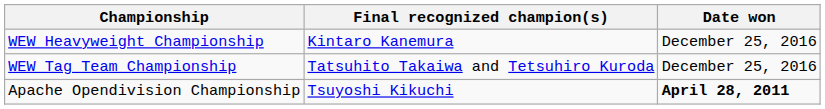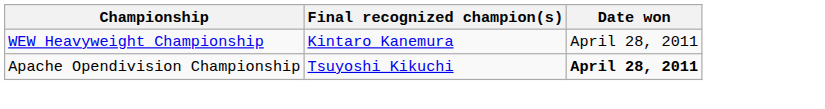 <table class="wikitable">
 <tr>
 <th>Championship</th>
 <th>Final recognized champion(s)</th>
 <th>Date won</th>
 </tr>
 <tr>
 <td><a href='#'>WEW Heavyweight Championship</a></td>
 <td><a href='#'>Kintaro Kanemura</a></td>
-<td>December 25, 2016</td>
-</tr>
-<tr>
-<td><a href='#'>WEW Tag Team Championship</a></td>
-<td><a href='#'>Tatsuhito Takaiwa</a> and <a href='#'>Tetsuhiro Kuroda</a></td>
-<td>December 25, 2016</td>
+<td>April 28, 2011</td>
 </tr>
 <tr>
 <td>Apache Opendivision Championship</td>
 <td><a href='#'>Tsuyoshi Kikuchi</a></td>
 <td><strong>April 28, 2011</strong></td>
 </tr>
 </table>
